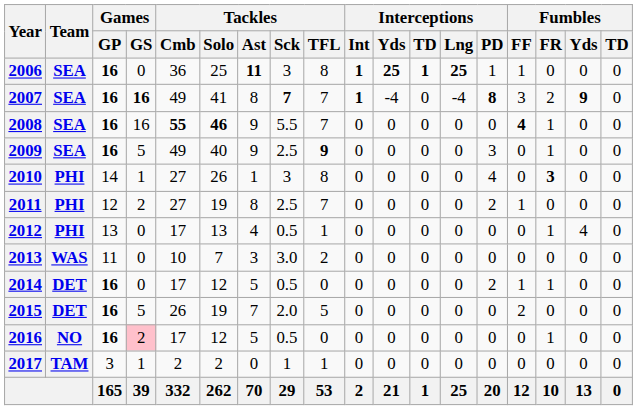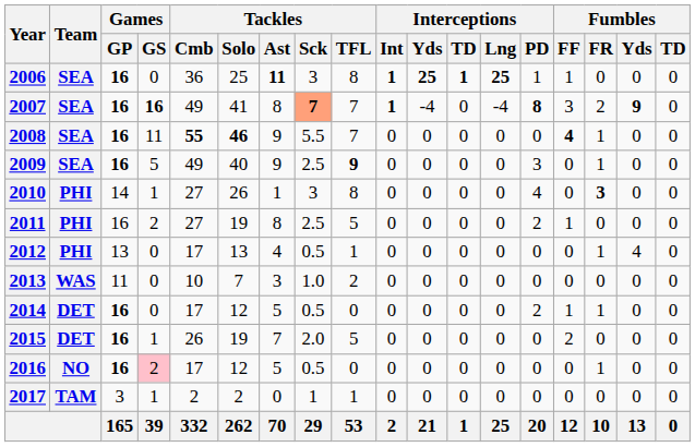 <table class="wikitable" style="text-align:center">
 <tr>
 <th rowspan="2">Year</th>
 <th rowspan="2">Team</th>
 <th colspan="2">Games</th>
 <th colspan="5">Tackles</th>
 <th colspan="5">Interceptions</th>
 <th colspan="4">Fumbles</th>
 </tr>
 <tr>
 <th>GP</th>
 <th>GS</th>
 <th>Cmb</th>
 <th>Solo</th>
 <th>Ast</th>
 <th>Sck</th>
 <th>TFL</th>
 <th>Int</th>
 <th>Yds</th>
 <th>TD</th>
 <th>Lng</th>
 <th>PD</th>
 <th>FF</th>
 <th>FR</th>
 <th>Yds</th>
 <th>TD</th>
 </tr>
 <tr>
 <th><a href='#'>2006</a></th>
 <th><a href='#'>SEA</a></th>
 <td><strong>16</strong></td>
 <td>0</td>
 <td>36</td>
 <td>25</td>
 <td><strong>11</strong></td>
 <td>3</td>
 <td>8</td>
 <td><strong>1</strong></td>
 <td><strong>25</strong></td>
 <td><strong>1</strong></td>
 <td><strong>25</strong></td>
 <td>1</td>
 <td>1</td>
 <td>0</td>
 <td>0</td>
 <td>0</td>
 </tr>
 <tr>
 <th><a href='#'>2007</a></th>
 <th><a href='#'>SEA</a></th>
 <td><strong>16</strong></td>
 <td><strong>16</strong></td>
 <td>49</td>
 <td>41</td>
 <td>8</td>
-<td><strong>7</strong></td>
+<td style="background: lightsalmon;"><strong>7</strong></td>
 <td>7</td>
 <td><strong>1</strong></td>
 <td>-4</td>
 <td>0</td>
 <td>-4</td>
 <td><strong>8</strong></td>
 <td>3</td>
 <td>2</td>
 <td><strong>9</strong></td>
 <td>0</td>
 </tr>
 <tr>
 <th><a href='#'>2008</a></th>
 <th><a href='#'>SEA</a></th>
 <td><strong>16</strong></td>
-<td>16</td>
+<td>11</td>
 <td><strong>55</strong></td>
 <td><strong>46</strong></td>
 <td>9</td>
 <td>5.5</td>
 <td>7</td>
 <td>0</td>
 <td>0</td>
 <td>0</td>
 <td>0</td>
 <td>0</td>
 <td><strong>4</strong></td>
 <td>1</td>
 <td>0</td>
 <td>0</td>
 </tr>
 <tr>
 <th><a href='#'>2009</a></th>
 <th><a href='#'>SEA</a></th>
 <td><strong>16</strong></td>
 <td>5</td>
 <td>49</td>
 <td>40</td>
 <td>9</td>
 <td>2.5</td>
 <td><strong>9</strong></td>
 <td>0</td>
 <td>0</td>
 <td>0</td>
 <td>0</td>
 <td>3</td>
 <td>0</td>
 <td>1</td>
 <td>0</td>
 <td>0</td>
 </tr>
 <tr>
 <th><a href='#'>2010</a></th>
 <th><a href='#'>PHI</a></th>
 <td>14</td>
 <td>1</td>
 <td>27</td>
 <td>26</td>
 <td>1</td>
 <td>3</td>
 <td>8</td>
 <td>0</td>
 <td>0</td>
 <td>0</td>
 <td>0</td>
 <td>4</td>
 <td>0</td>
 <td><strong>3</strong></td>
 <td>0</td>
 <td>0</td>
 </tr>
 <tr>
 <th><a href='#'>2011</a></th>
 <th><a href='#'>PHI</a></th>
-<td>12</td>
+<td>16</td>
 <td>2</td>
 <td>27</td>
 <td>19</td>
 <td>8</td>
 <td>2.5</td>
-<td>7</td>
+<td>5</td>
 <td>0</td>
 <td>0</td>
 <td>0</td>
 <td>0</td>
 <td>2</td>
 <td>1</td>
 <td>0</td>
 <td>0</td>
 <td>0</td>
 </tr>
 <tr>
 <th><a href='#'>2012</a></th>
 <th><a href='#'>PHI</a></th>
 <td>13</td>
 <td>0</td>
 <td>17</td>
 <td>13</td>
 <td>4</td>
 <td>0.5</td>
 <td>1</td>
 <td>0</td>
 <td>0</td>
 <td>0</td>
 <td>0</td>
 <td>0</td>
 <td>0</td>
 <td>1</td>
 <td>4</td>
 <td>0</td>
 </tr>
 <tr>
 <th><a href='#'>2013</a></th>
 <th><a href='#'>WAS</a></th>
 <td>11</td>
 <td>0</td>
 <td>10</td>
 <td>7</td>
 <td>3</td>
-<td>3.0</td>
+<td>1.0</td>
 <td>2</td>
 <td>0</td>
 <td>0</td>
 <td>0</td>
 <td>0</td>
 <td>0</td>
 <td>0</td>
 <td>0</td>
 <td>0</td>
 <td>0</td>
 </tr>
 <tr>
 <th><a href='#'>2014</a></th>
 <th><a href='#'>DET</a></th>
 <td><strong>16</strong></td>
 <td>0</td>
 <td>17</td>
 <td>12</td>
 <td>5</td>
 <td>0.5</td>
 <td>0</td>
 <td>0</td>
 <td>0</td>
 <td>0</td>
 <td>0</td>
 <td>2</td>
 <td>1</td>
 <td>1</td>
 <td>0</td>
 <td>0</td>
 </tr>
 <tr>
 <th><a href='#'>2015</a></th>
 <th><a href='#'>DET</a></th>
 <td><strong>16</strong></td>
-<td>5</td>
+<td>1</td>
 <td>26</td>
 <td>19</td>
 <td>7</td>
 <td>2.0</td>
 <td>5</td>
 <td>0</td>
 <td>0</td>
 <td>0</td>
 <td>0</td>
 <td>0</td>
 <td>2</td>
 <td>0</td>
 <td>0</td>
 <td>0</td>
 </tr>
 <tr>
 <th><a href='#'>2016</a></th>
 <th><a href='#'>NO</a></th>
 <td><strong>16</strong></td>
 <td style="background: pink;">2</td>
 <td>17</td>
 <td>12</td>
 <td>5</td>
 <td>0.5</td>
 <td>0</td>
 <td>0</td>
 <td>0</td>
 <td>0</td>
 <td>0</td>
 <td>0</td>
 <td>0</td>
 <td>1</td>
 <td>0</td>
 <td>0</td>
 </tr>
 <tr>
 <th><a href='#'>2017</a></th>
 <th><a href='#'>TAM</a></th>
 <td>3</td>
 <td>1</td>
 <td>2</td>
 <td>2</td>
 <td>0</td>
 <td>1</td>
 <td>1</td>
 <td>0</td>
 <td>0</td>
 <td>0</td>
 <td>0</td>
 <td>0</td>
 <td>0</td>
 <td>0</td>
 <td>0</td>
 <td>0</td>
 </tr>
 <tr>
 <th colspan="2"></th>
 <th>165</th>
 <th>39</th>
 <th>332</th>
 <th>262</th>
 <th>70</th>
 <th>29</th>
 <th>53</th>
 <th>2</th>
 <th>21</th>
 <th>1</th>
 <th>25</th>
 <th>20</th>
 <th>12</th>
 <th>10</th>
 <th>13</th>
 <th>0</th>
 </tr>
 </table>
